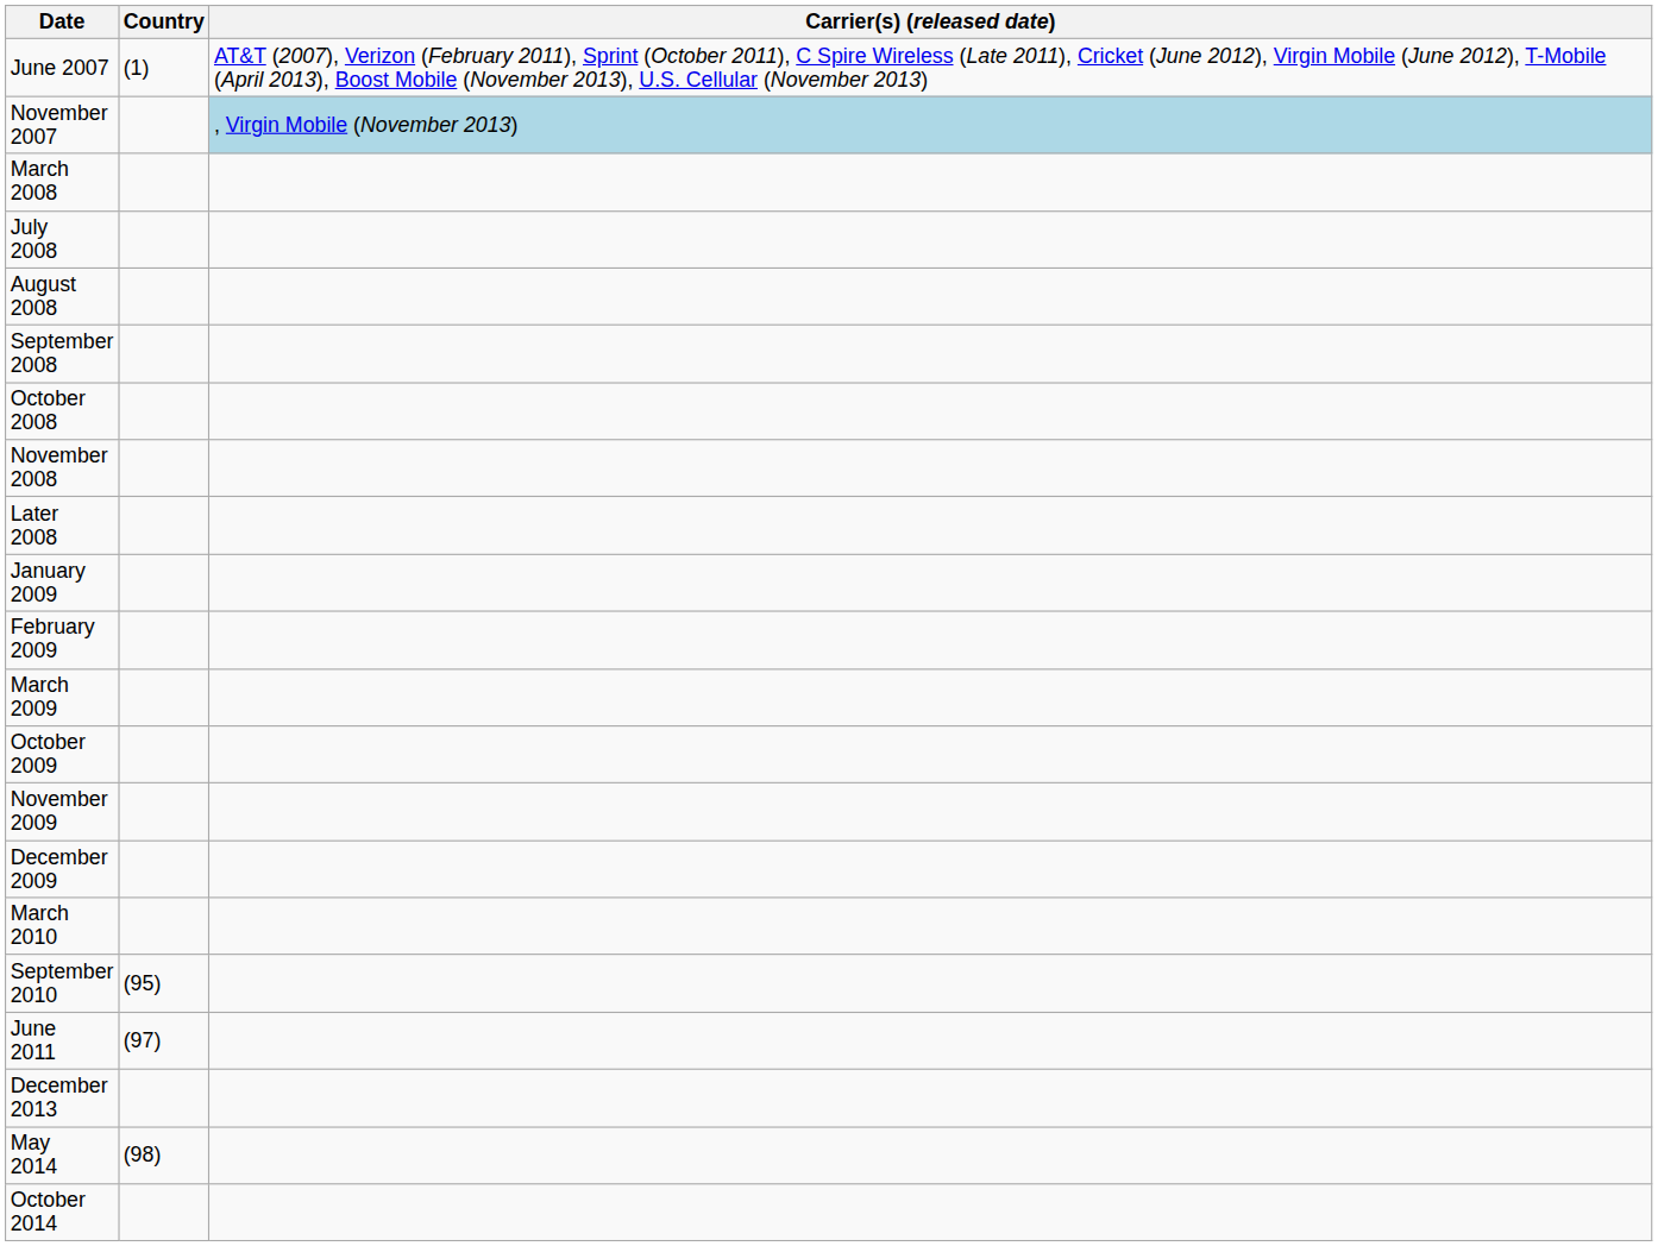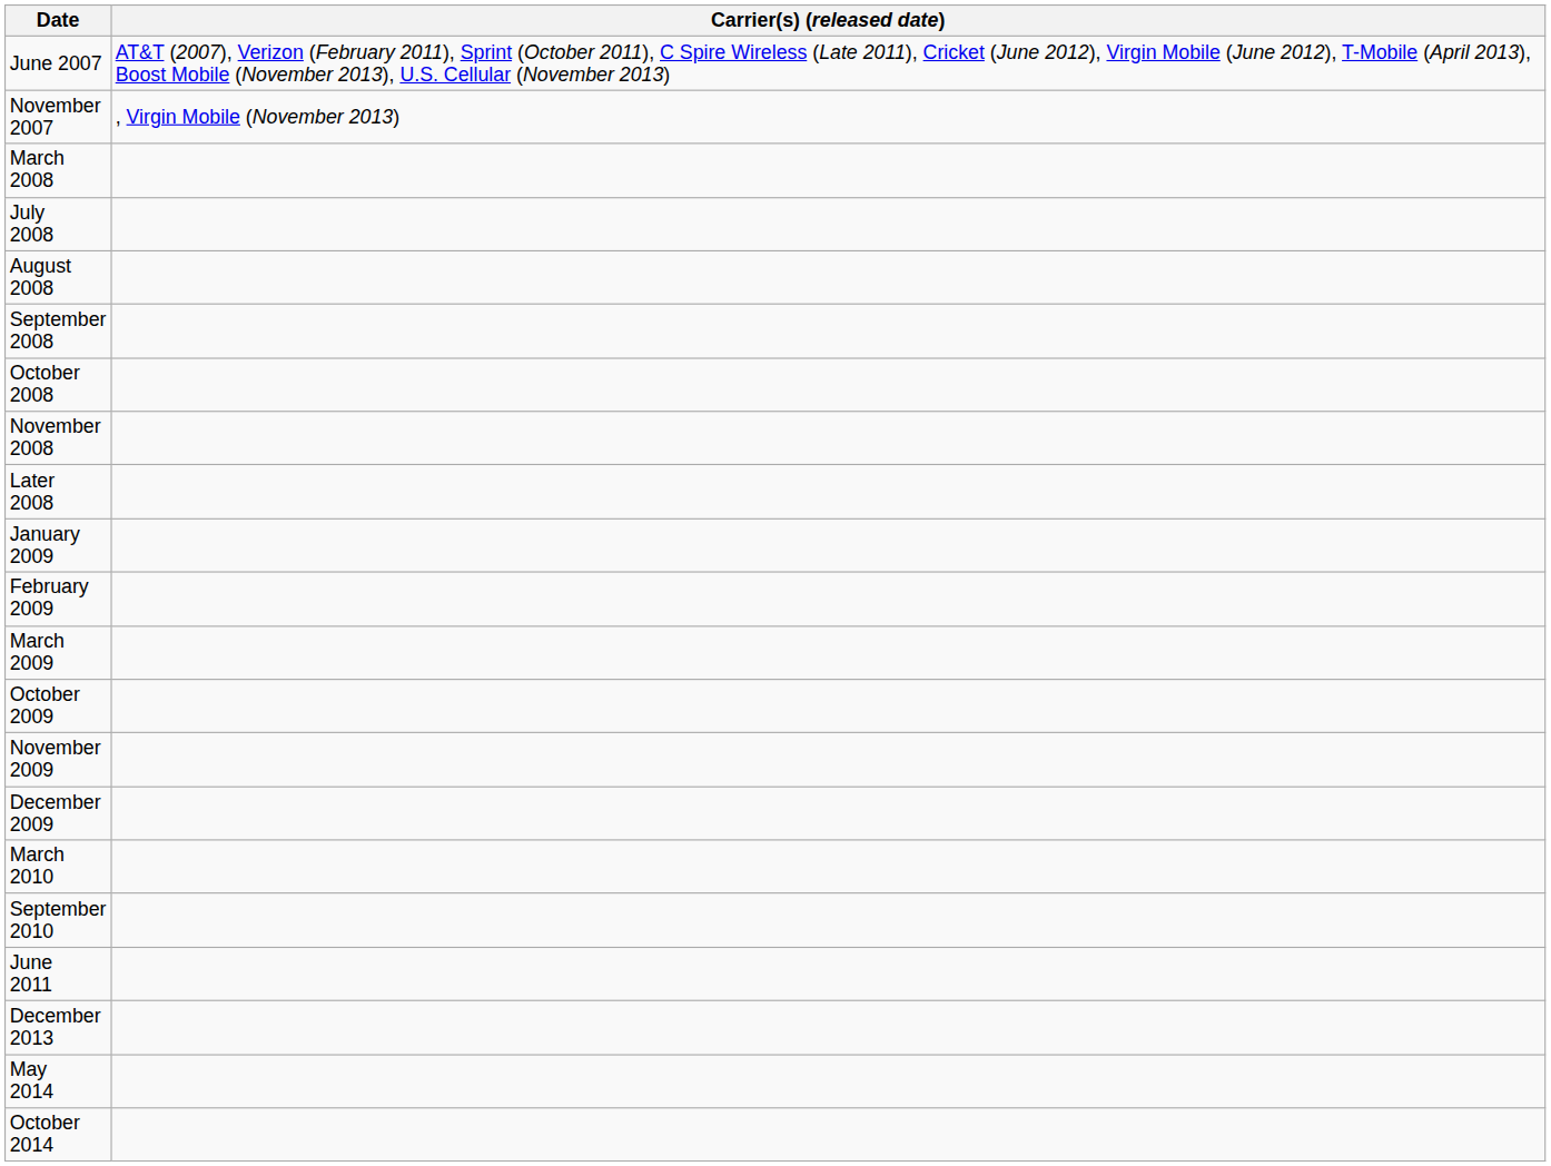 <table class="wikitable">
 <tr>
 <th>Date</th>
-<th>Country</th>
 <th>Carrier(s) (<em>released date</em>)</th>
 </tr>
 <tr>
 <td>June 2007</td>
-<td> (1)</td>
 <td><a href='#'>AT&T</a> (<em>2007</em>), <a href='#'>Verizon</a> (<em>February 2011</em>), <a href='#'>Sprint</a> (<em>October 2011</em>), <a href='#'>C Spire Wireless</a> (<em>Late 2011</em>), <a href='#'>Cricket</a> (<em>June 2012</em>), <a href='#'>Virgin Mobile</a> (<em>June 2012</em>), <a href='#'>T-Mobile</a> (<em>April 2013</em>), <a href='#'>Boost Mobile</a> (<em>November 2013</em>), <a href='#'>U.S. Cellular</a> (<em>November 2013</em>)</td>
 </tr>
 <tr>
 <td>November<br>2007</td>
-<td>  </td>
-<td style="background: lightblue;">, <a href='#'>Virgin Mobile</a> (<em>November 2013</em>)</td>
+<td>, <a href='#'>Virgin Mobile</a> (<em>November 2013</em>)</td>
 </tr>
 <tr>
 <td>March<br>2008</td>
-<td> </td>
 <td></td>
 </tr>
 <tr>
 <td>July<br>2008</td>
-<td>               </td>
 <td></td>
 </tr>
 <tr>
 <td>August<br>2008</td>
-<td>                     </td>
 <td></td>
 </tr>
 <tr>
 <td>September<br>2008</td>
-<td>    </td>
 <td></td>
 </tr>
 <tr>
 <td>October<br>2008</td>
-<td> </td>
 <td></td>
 </tr>
 <tr>
 <td>November<br>2008</td>
-<td> </td>
 <td></td>
 </tr>
 <tr>
 <td>Later<br>2008</td>
-<td>                     </td>
 <td></td>
 </tr>
 <tr>
 <td>January<br>2009</td>
 <td></td>
-<td></td>
 </tr>
 <tr>
 <td>February<br>2009</td>
-<td> </td>
 <td></td>
 </tr>
 <tr>
 <td>March<br>2009</td>
-<td>   </td>
 <td></td>
 </tr>
 <tr>
 <td>October<br>2009</td>
 <td></td>
-<td></td>
 </tr>
 <tr>
 <td>November<br>2009</td>
 <td></td>
-<td></td>
 </tr>
 <tr>
 <td>December<br>2009</td>
-<td>    </td>
 <td></td>
 </tr>
 <tr>
 <td>March<br>2010</td>
-<td> </td>
 <td></td>
 </tr>
 <tr>
 <td>September<br>2010</td>
-<td> (95)</td>
 <td></td>
 </tr>
 <tr>
 <td>June<br>2011</td>
-<td>  (97)</td>
 <td></td>
 </tr>
 <tr>
 <td>December<br>2013</td>
 <td></td>
-<td></td>
 </tr>
 <tr>
 <td>May<br>2014</td>
-<td> (98)</td>
 <td></td>
 </tr>
 <tr>
 <td>October<br>2014</td>
 <td></td>
-<td></td>
 </tr>
 </table>
